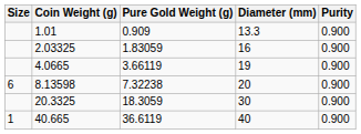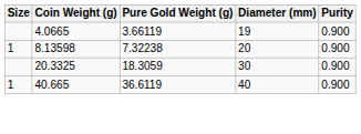 <table class="wikitable">
 <tr>
 <th>Size</th>
 <th>Coin Weight (g)</th>
 <th>Pure Gold Weight (g)</th>
 <th>Diameter (mm)</th>
 <th>Purity</th>
 </tr>
 <tr>
 <td></td>
-<td>1.01</td>
-<td>0.909</td>
-<td>13.3</td>
-<td>0.900</td>
-</tr>
-<tr>
-<td></td>
-<td>2.03325</td>
-<td>1.83059</td>
-<td>16</td>
-<td>0.900</td>
-</tr>
-<tr>
-<td></td>
 <td>4.0665</td>
 <td>3.66119</td>
 <td>19</td>
 <td>0.900</td>
 </tr>
 <tr>
-<td>6</td>
+<td>1</td>
 <td>8.13598</td>
 <td>7.32238</td>
 <td>20</td>
 <td>0.900</td>
 </tr>
 <tr>
 <td></td>
 <td>20.3325</td>
 <td>18.3059</td>
 <td>30</td>
 <td>0.900</td>
 </tr>
 <tr>
 <td>1</td>
 <td>40.665</td>
 <td>36.6119</td>
 <td>40</td>
 <td>0.900</td>
 </tr>
 </table>
